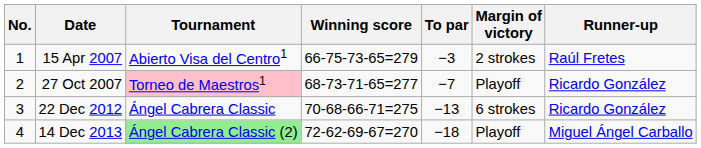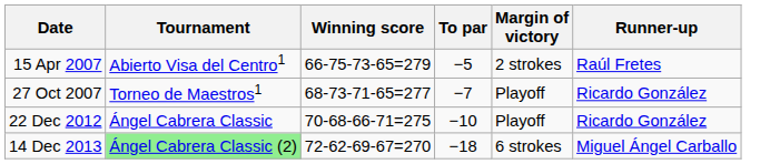 <table class="wikitable" style="font-size:95%;">
 <tr>
-<th>No.</th>
 <th>Date</th>
 <th>Tournament</th>
 <th>Winning score</th>
 <th>To par</th>
 <th>Margin of<br>victory</th>
 <th>Runner-up</th>
 </tr>
 <tr>
-<td align=center>1</td>
 <td align=right>15 Apr <a href='#'>2007</a></td>
 <td><a href='#'>Abierto Visa del Centro</a><sup>1</sup></td>
 <td align=right>66-75-73-65=279</td>
-<td align=center>−3</td>
+<td align=center>−5</td>
 <td>2 strokes</td>
 <td> <a href='#'>Raúl Fretes</a></td>
 </tr>
 <tr>
-<td align=center>2</td>
 <td align=right>27 Oct 2007</td>
-<td style="background: pink;"><a href='#'>Torneo de Maestros</a><sup>1</sup></td>
+<td><a href='#'>Torneo de Maestros</a><sup>1</sup></td>
 <td align=right>68-73-71-65=277</td>
 <td align=center>−7</td>
 <td>Playoff</td>
 <td> <a href='#'>Ricardo González</a></td>
 </tr>
 <tr>
-<td align=center>3</td>
 <td align=right>22 Dec <a href='#'>2012</a></td>
 <td><a href='#'>Ángel Cabrera Classic</a></td>
 <td align=right>70-68-66-71=275</td>
-<td align=center>−13</td>
-<td>6 strokes</td>
+<td align=center>−10</td>
+<td>Playoff</td>
 <td> <a href='#'>Ricardo González</a></td>
 </tr>
 <tr>
-<td align=center>4</td>
 <td align=right>14 Dec <a href='#'>2013</a></td>
 <td style="background: lightgreen;"><a href='#'>Ángel Cabrera Classic</a> (2)</td>
 <td align=right>72-62-69-67=270</td>
 <td align=center>−18</td>
-<td>Playoff</td>
+<td>6 strokes</td>
 <td> <a href='#'>Miguel Ángel Carballo</a></td>
 </tr>
 </table>
